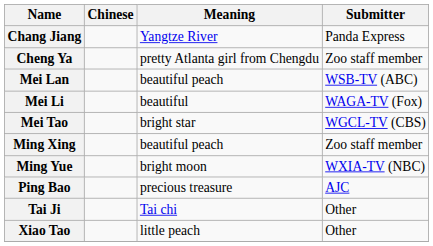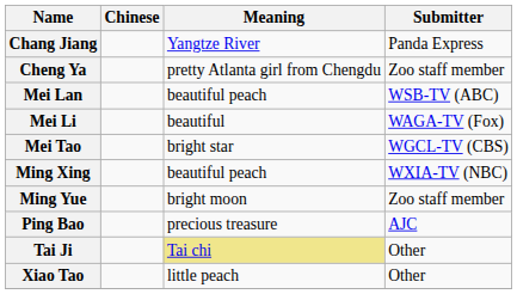 <table class="wikitable plainrowheaders sortable">
 <tr>
 <th>Name</th>
 <th>Chinese</th>
 <th>Meaning</th>
 <th>Submitter</th>
 </tr>
 <tr>
 <th scope="row">Chang Jiang</th>
 <td></td>
 <td><a href='#'>Yangtze River</a></td>
 <td>Panda Express</td>
 </tr>
 <tr>
 <th scope="row">Cheng Ya</th>
 <td></td>
 <td>pretty Atlanta girl from Chengdu</td>
 <td>Zoo staff member</td>
 </tr>
 <tr>
 <th scope="row">Mei Lan</th>
 <td></td>
 <td>beautiful peach</td>
 <td><a href='#'>WSB-TV</a> (ABC)</td>
 </tr>
 <tr>
 <th scope="row">Mei Li</th>
 <td></td>
 <td>beautiful</td>
 <td><a href='#'>WAGA-TV</a> (Fox)</td>
 </tr>
 <tr>
 <th scope="row">Mei Tao</th>
 <td></td>
 <td>bright star</td>
 <td><a href='#'>WGCL-TV</a> (CBS)</td>
 </tr>
 <tr>
 <th scope="row">Ming Xing</th>
 <td></td>
 <td>beautiful peach</td>
-<td>Zoo staff member</td>
+<td><a href='#'>WXIA-TV</a> (NBC)</td>
 </tr>
 <tr>
 <th scope="row">Ming Yue</th>
 <td></td>
 <td>bright moon</td>
-<td><a href='#'>WXIA-TV</a> (NBC)</td>
+<td>Zoo staff member</td>
 </tr>
 <tr>
 <th scope="row">Ping Bao</th>
 <td></td>
 <td>precious treasure</td>
 <td><a href='#'>AJC</a></td>
 </tr>
 <tr>
 <th scope="row">Tai Ji</th>
 <td></td>
-<td><a href='#'>Tai chi</a></td>
+<td style="background: khaki;"><a href='#'>Tai chi</a></td>
 <td>Other</td>
 </tr>
 <tr>
 <th scope="row">Xiao Tao</th>
 <td></td>
 <td>little peach</td>
 <td>Other</td>
 </tr>
 <tr>
 </tr>
 </table>
